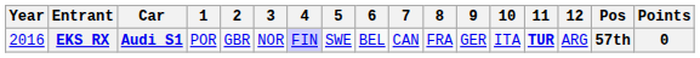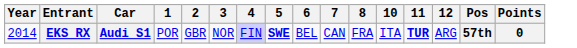 <table class="wikitable" style="text-align:center; font-size:85%;">
 <tr valign="top">
 <th>Year</th>
 <th>Entrant</th>
 <th>Car</th>
 <th>1</th>
 <th>2</th>
 <th>3</th>
 <th>4</th>
 <th>5</th>
 <th>6</th>
 <th>7</th>
 <th>8</th>
-<th>9</th>
 <th>10</th>
 <th>11</th>
 <th>12</th>
 <th>Pos</th>
 <th>Points</th>
 </tr>
 <tr>
-<td><a href='#'>2016</a></td>
+<td><a href='#'>2014</a></td>
 <th nowrap><a href='#'>EKS RX</a></th>
 <th nowrap><a href='#'>Audi S1</a></th>
 <td><a href='#'>POR</a></td>
 <td><a href='#'>GBR</a></td>
 <td><a href='#'>NOR</a></td>
 <td style="background:#CFCFFF;"><a href='#'>FIN</a><br></td>
-<td><a href='#'>SWE</a></td>
+<td><strong><a href='#'>SWE</a></strong></td>
 <td><a href='#'>BEL</a></td>
 <td><a href='#'>CAN</a></td>
 <td><a href='#'>FRA</a></td>
-<td><a href='#'>GER</a></td>
 <td><a href='#'>ITA</a></td>
 <td><strong><a href='#'>TUR</a></strong></td>
 <td><a href='#'>ARG</a></td>
 <th>57th</th>
 <th>0</th>
 </tr>
 </table>
